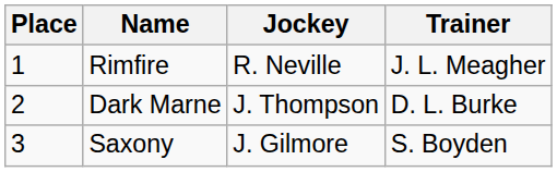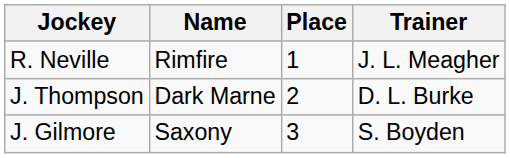 <table class="wikitable">
 <tr>
+<th>Jockey</th>
+<th>Name</th>
 <th>Place</th>
-<th>Name</th>
-<th>Jockey</th>
 <th>Trainer</th>
 </tr>
 <tr>
+<td>R. Neville</td>
+<td>Rimfire</td>
 <td>1</td>
-<td>Rimfire</td>
-<td>R. Neville</td>
 <td>J. L. Meagher</td>
 </tr>
 <tr>
+<td>J. Thompson</td>
+<td>Dark Marne</td>
 <td>2</td>
-<td>Dark Marne</td>
-<td>J. Thompson</td>
 <td>D. L. Burke</td>
 </tr>
 <tr>
+<td>J. Gilmore</td>
+<td>Saxony</td>
 <td>3</td>
-<td>Saxony</td>
-<td>J. Gilmore</td>
 <td>S. Boyden</td>
 </tr>
 </table>
